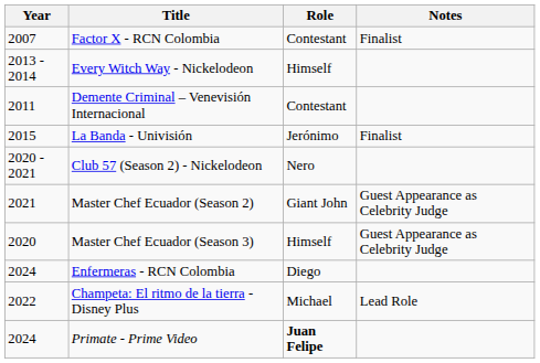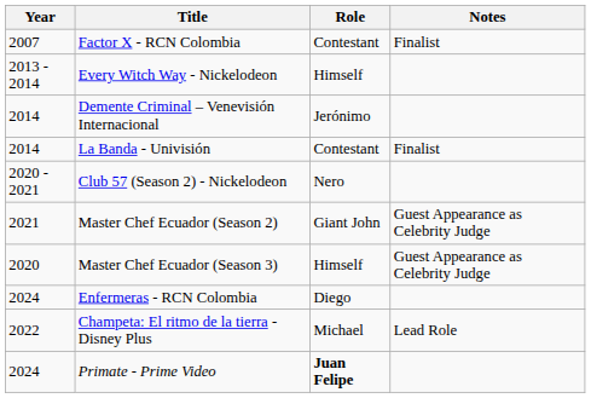 <table class="wikitable">
 <tr>
 <th>Year</th>
 <th>Title</th>
 <th>Role</th>
 <th>Notes</th>
 </tr>
 <tr>
 <td>2007</td>
 <td><a href='#'>Factor X</a> - RCN Colombia</td>
 <td>Contestant</td>
 <td>Finalist</td>
 </tr>
 <tr>
 <td>2013 - 2014</td>
 <td><a href='#'>Every Witch Way</a> - Nickelodeon</td>
 <td>Himself</td>
 <td></td>
 </tr>
 <tr>
-<td>2011</td>
+<td>2014</td>
 <td><a href='#'>Demente Criminal</a> – Venevisión Internacional</td>
-<td>Contestant</td>
+<td>Jerónimo</td>
 <td></td>
 </tr>
 <tr>
-<td>2015</td>
+<td>2014</td>
 <td><a href='#'>La Banda</a> - Univisión</td>
-<td>Jerónimo</td>
+<td>Contestant</td>
 <td>Finalist</td>
 </tr>
 <tr>
 <td>2020 - 2021</td>
 <td><a href='#'>Club 57</a> (Season 2) - Nickelodeon</td>
 <td>Nero</td>
 <td></td>
 </tr>
 <tr>
 <td>2021</td>
 <td>Master Chef Ecuador (Season 2)</td>
 <td>Giant John</td>
 <td>Guest Appearance as Celebrity Judge</td>
 </tr>
 <tr>
 <td>2020</td>
 <td>Master Chef Ecuador (Season 3)</td>
 <td>Himself</td>
 <td>Guest Appearance as Celebrity Judge</td>
 </tr>
 <tr>
 <td>2024</td>
 <td><a href='#'>Enfermeras</a> - RCN Colombia</td>
 <td>Diego</td>
 <td></td>
 </tr>
 <tr>
 <td>2022</td>
 <td><a href='#'>Champeta: El ritmo de la tierra</a> - Disney Plus</td>
 <td>Michael</td>
 <td>Lead Role</td>
 </tr>
 <tr>
 <td>2024</td>
 <td><em>Primate - Prime Video</em></td>
 <td><strong>Juan Felipe</strong></td>
 <td></td>
 </tr>
 </table>
